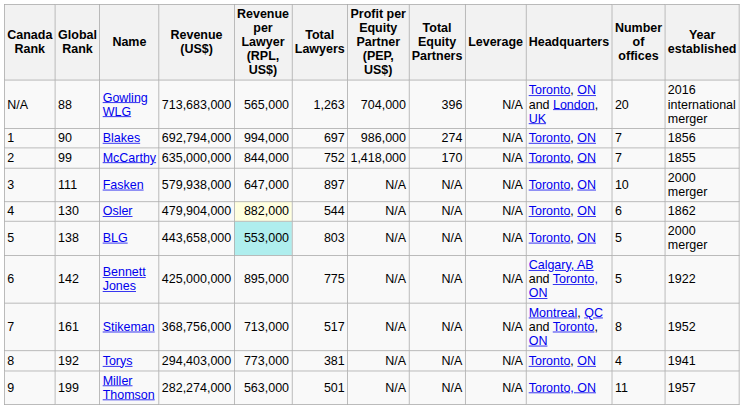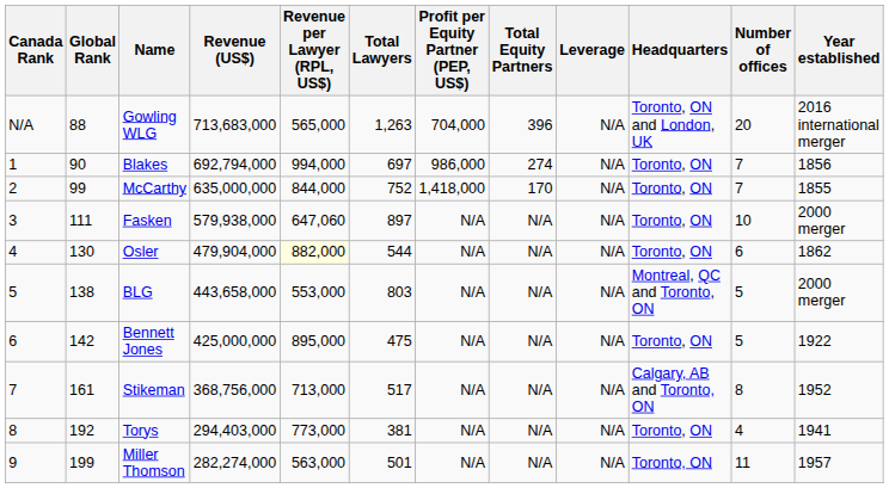 <table class="wikitable sortable">
 <tr>
 <th data-sort-type="number">Canada Rank</th>
 <th>Global Rank</th>
 <th>Name</th>
 <th>Revenue (US$)</th>
 <th>Revenue per Lawyer (RPL, US$)</th>
 <th>Total Lawyers</th>
 <th>Profit per Equity Partner (PEP, US$)</th>
 <th>Total Equity Partners</th>
 <th>Leverage</th>
 <th>Headquarters</th>
 <th>Number of offices</th>
 <th>Year established</th>
 </tr>
 <tr>
 <td>N/A</td>
 <td>88</td>
 <td><a href='#'>Gowling WLG</a></td>
 <td align="right">713,683,000</td>
 <td align="right">565,000</td>
 <td align="right">1,263</td>
 <td align="right">704,000</td>
 <td align="right">396</td>
 <td align="right">N/A</td>
 <td><a href='#'>Toronto</a>, <a href='#'>ON</a> and <a href='#'>London</a>, <a href='#'>UK</a></td>
 <td>20</td>
 <td>2016 international merger</td>
 </tr>
 <tr>
 <td>1</td>
 <td>90</td>
 <td><a href='#'>Blakes</a></td>
 <td align="right">692,794,000</td>
 <td align="right">994,000</td>
 <td align="right">697</td>
 <td align="right">986,000</td>
 <td align="right">274</td>
 <td align="right">N/A</td>
 <td><a href='#'>Toronto</a>, <a href='#'>ON</a></td>
 <td>7</td>
 <td>1856</td>
 </tr>
 <tr>
 <td>2</td>
 <td>99</td>
 <td><a href='#'>McCarthy</a></td>
 <td align="right">635,000,000</td>
 <td align="right">844,000</td>
 <td align="right">752</td>
 <td align="right">1,418,000</td>
 <td align="right">170</td>
 <td align="right">N/A</td>
 <td><a href='#'>Toronto</a>, <a href='#'>ON</a></td>
 <td>7</td>
 <td>1855</td>
 </tr>
 <tr>
 <td>3</td>
 <td>111</td>
 <td><a href='#'>Fasken</a></td>
 <td align="right">579,938,000</td>
-<td align="right">647,000</td>
+<td align="right">647,060</td>
 <td align="right">897</td>
 <td align="right">N/A</td>
 <td align="right">N/A</td>
 <td align="right">N/A</td>
 <td><a href='#'>Toronto</a>, <a href='#'>ON</a></td>
 <td>10</td>
 <td>2000 merger</td>
 </tr>
 <tr>
 <td>4</td>
 <td>130</td>
 <td><a href='#'>Osler</a></td>
 <td align="right">479,904,000</td>
 <td align="right" style="background: lightyellow;">882,000</td>
 <td align="right">544</td>
 <td align="right">N/A</td>
 <td align="right">N/A</td>
 <td align="right">N/A</td>
 <td><a href='#'>Toronto</a>, <a href='#'>ON</a></td>
 <td>6</td>
 <td>1862</td>
 </tr>
 <tr>
 <td>5</td>
 <td>138</td>
 <td><a href='#'>BLG</a></td>
 <td align="right">443,658,000</td>
-<td align="right" style="background: paleturquoise;">553,000</td>
+<td align="right">553,000</td>
 <td align="right">803</td>
 <td align="right">N/A</td>
 <td align="right">N/A</td>
 <td align="right">N/A</td>
-<td><a href='#'>Toronto</a>, <a href='#'>ON</a></td>
+<td><a href='#'>Montreal</a>, <a href='#'>QC</a> and <a href='#'>Toronto</a>, <a href='#'>ON</a></td>
 <td>5</td>
 <td>2000 merger</td>
 </tr>
 <tr>
 <td>6</td>
 <td>142</td>
 <td><a href='#'>Bennett Jones</a></td>
 <td align="right">425,000,000</td>
 <td align="right">895,000</td>
-<td align="right">775</td>
+<td align="right">475</td>
 <td align="right">N/A</td>
 <td align="right">N/A</td>
 <td align="right">N/A</td>
-<td><a href='#'>Calgary, AB</a> and <a href='#'>Toronto, ON</a></td>
+<td><a href='#'>Toronto</a>, <a href='#'>ON</a></td>
 <td>5</td>
 <td>1922</td>
 </tr>
 <tr>
 <td>7</td>
 <td>161</td>
 <td><a href='#'>Stikeman</a></td>
 <td align="right">368,756,000</td>
 <td align="right">713,000</td>
 <td align="right">517</td>
 <td align="right">N/A</td>
 <td align="right">N/A</td>
 <td align="right">N/A</td>
-<td><a href='#'>Montreal</a>, <a href='#'>QC</a> and <a href='#'>Toronto</a>, <a href='#'>ON</a></td>
+<td><a href='#'>Calgary, AB</a> and <a href='#'>Toronto, ON</a></td>
 <td>8</td>
 <td>1952</td>
 </tr>
 <tr>
 <td>8</td>
 <td>192</td>
 <td><a href='#'>Torys</a></td>
 <td align="right">294,403,000</td>
 <td align="right">773,000</td>
 <td align="right">381</td>
 <td align="right">N/A</td>
 <td align="right">N/A</td>
 <td align="right">N/A</td>
 <td><a href='#'>Toronto</a>, <a href='#'>ON</a></td>
 <td>4</td>
 <td>1941</td>
 </tr>
 <tr>
 <td>9</td>
 <td>199</td>
 <td><a href='#'>Miller Thomson</a></td>
 <td align="right">282,274,000</td>
 <td align="right">563,000</td>
 <td align="right">501</td>
 <td align="right">N/A</td>
 <td align="right">N/A</td>
 <td align="right">N/A</td>
 <td><a href='#'>Toronto, ON</a></td>
 <td>11</td>
 <td>1957</td>
 </tr>
 </table>
